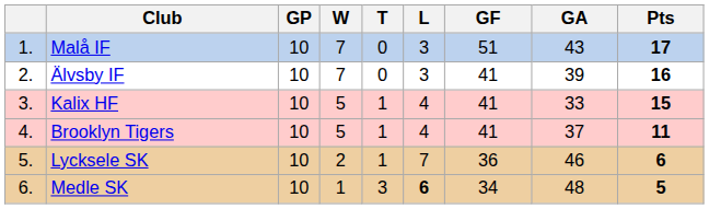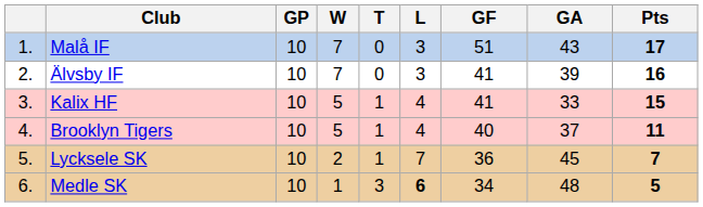 <table class="wikitable">
 <tr>
 <th width="30"></th>
 <th width="200">Club</th>
 <th width="30">GP</th>
 <th width="30">W</th>
 <th width="30">T</th>
 <th width="30">L</th>
 <th width="70">GF</th>
 <th width="70">GA</th>
 <th width="70">Pts</th>
 </tr>
 <tr bgcolor="#BCD2EE" align="center">
 <td>1.</td>
 <td align="left"><a href='#'>Malå IF</a></td>
 <td>10</td>
 <td>7</td>
 <td>0</td>
 <td>3</td>
 <td>51</td>
 <td>43</td>
 <td><strong>17</strong></td>
 </tr>
 <tr bgcolor="#FFFFFF" align="center">
 <td>2.</td>
 <td align="left"><a href='#'>Älvsby IF</a></td>
 <td>10</td>
 <td>7</td>
 <td>0</td>
 <td>3</td>
 <td>41</td>
 <td>39</td>
 <td><strong>16</strong></td>
 </tr>
 <tr bgcolor="#FFCCCC" align="center">
 <td>3.</td>
 <td align="left"><a href='#'>Kalix HF</a></td>
 <td>10</td>
 <td>5</td>
 <td>1</td>
 <td>4</td>
 <td>41</td>
 <td>33</td>
 <td><strong>15</strong></td>
 </tr>
 <tr bgcolor="#FFCCCC" align="center">
 <td>4.</td>
 <td align="left"><a href='#'>Brooklyn Tigers</a></td>
 <td>10</td>
 <td>5</td>
 <td>1</td>
 <td>4</td>
-<td>41</td>
+<td>40</td>
 <td>37</td>
 <td><strong>11</strong></td>
 </tr>
 <tr bgcolor="#EECFA1" align="center">
 <td>5.</td>
 <td align="left"><a href='#'>Lycksele SK</a></td>
 <td>10</td>
 <td>2</td>
 <td>1</td>
 <td>7</td>
 <td>36</td>
-<td>46</td>
-<td><strong>6</strong></td>
+<td>45</td>
+<td><strong>7</strong></td>
 </tr>
 <tr bgcolor="#EECFA1" align="center">
 <td>6.</td>
 <td align="left"><a href='#'>Medle SK</a></td>
 <td>10</td>
 <td>1</td>
 <td>3</td>
 <td><strong>6</strong></td>
 <td>34</td>
 <td>48</td>
 <td><strong>5</strong></td>
 </tr>
 </table>
